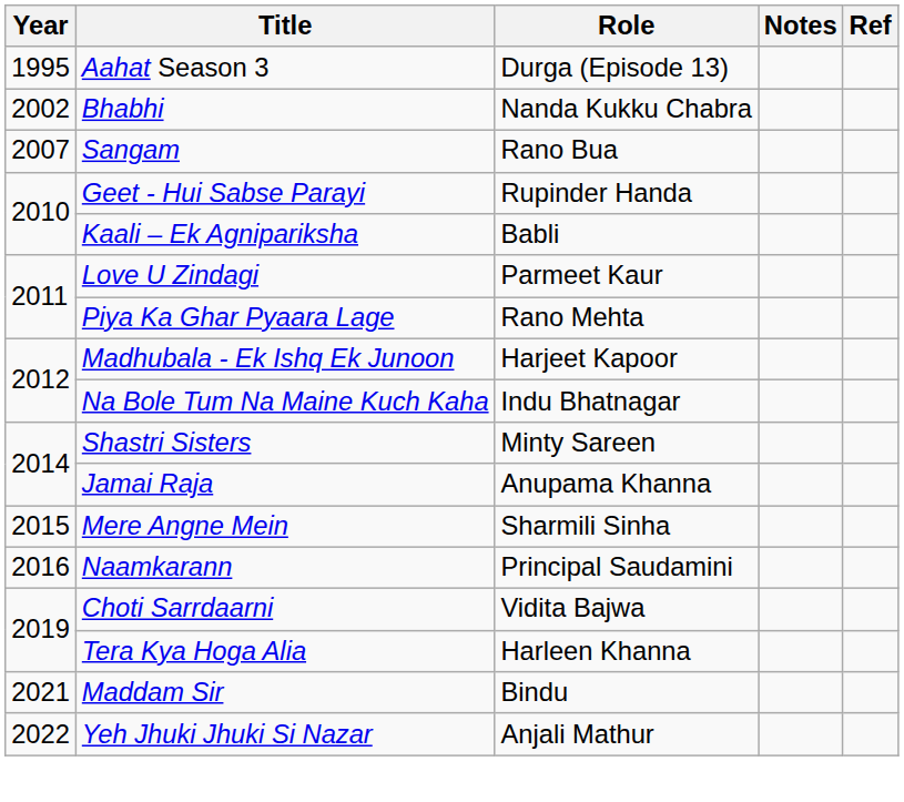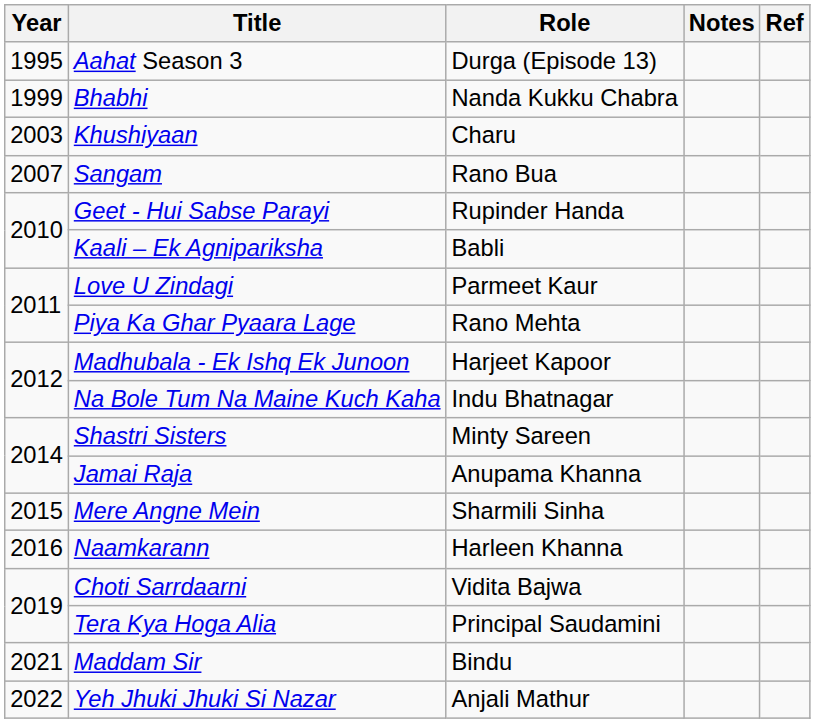 <table class="wikitable sortable">
 <tr>
 <th>Year</th>
 <th>Title</th>
 <th>Role</th>
 <th>Notes</th>
 <th>Ref</th>
 </tr>
 <tr>
 <td>1995</td>
 <td><em><a href='#'>Aahat</a></em> Season 3</td>
 <td>Durga (Episode 13)</td>
 <td></td>
 <td></td>
 </tr>
 <tr>
-<td>2002</td>
+<td>1999</td>
 <td><em><a href='#'>Bhabhi</a></em></td>
 <td>Nanda Kukku Chabra</td>
+<td></td>
+<td></td>
+</tr>
+<tr>
+<td>2003</td>
+<td><em><a href='#'>Khushiyaan</a></em></td>
+<td>Charu</td>
 <td></td>
 <td></td>
 </tr>
 <tr>
 <td>2007</td>
 <td><em><a href='#'>Sangam</a></em></td>
 <td>Rano Bua</td>
 <td></td>
 <td></td>
 </tr>
 <tr>
 <td rowspan="2">2010</td>
 <td><em><a href='#'>Geet - Hui Sabse Parayi</a></em></td>
 <td>Rupinder Handa</td>
 <td></td>
 <td></td>
 </tr>
 <tr>
 <td><em><a href='#'>Kaali – Ek Agnipariksha</a></em></td>
 <td>Babli</td>
 <td></td>
 <td></td>
 </tr>
 <tr>
 <td rowspan="2">2011</td>
 <td><em><a href='#'>Love U Zindagi</a></em></td>
 <td>Parmeet Kaur</td>
 <td></td>
 <td></td>
 </tr>
 <tr>
 <td><em><a href='#'>Piya Ka Ghar Pyaara Lage</a></em></td>
 <td>Rano Mehta</td>
 <td></td>
 <td></td>
 </tr>
 <tr>
 <td rowspan="2">2012</td>
 <td><em><a href='#'>Madhubala - Ek Ishq Ek Junoon</a></em></td>
 <td>Harjeet Kapoor</td>
 <td></td>
 <td></td>
 </tr>
 <tr>
 <td><em><a href='#'>Na Bole Tum Na Maine Kuch Kaha</a></em></td>
 <td>Indu Bhatnagar</td>
 <td></td>
 <td></td>
 </tr>
 <tr>
 <td rowspan="2">2014</td>
 <td><em><a href='#'>Shastri Sisters</a></em></td>
 <td>Minty Sareen</td>
 <td></td>
 <td></td>
 </tr>
 <tr>
 <td><em><a href='#'>Jamai Raja</a></em></td>
 <td>Anupama Khanna</td>
 <td></td>
 <td></td>
 </tr>
 <tr>
 <td>2015</td>
 <td><em><a href='#'>Mere Angne Mein</a></em></td>
 <td>Sharmili Sinha</td>
 <td></td>
 <td></td>
 </tr>
 <tr>
 <td>2016</td>
 <td><em><a href='#'>Naamkarann</a></em></td>
-<td>Principal Saudamini</td>
+<td>Harleen Khanna</td>
 <td></td>
 <td></td>
 </tr>
 <tr>
 <td rowspan="2">2019</td>
 <td><em><a href='#'>Choti Sarrdaarni</a></em></td>
 <td>Vidita Bajwa</td>
 <td></td>
 <td></td>
 </tr>
 <tr>
 <td><em><a href='#'>Tera Kya Hoga Alia</a></em></td>
-<td>Harleen Khanna</td>
+<td>Principal Saudamini</td>
 <td></td>
 <td></td>
 </tr>
 <tr>
 <td>2021</td>
 <td><em><a href='#'>Maddam Sir</a></em></td>
 <td>Bindu</td>
 <td></td>
 <td></td>
 </tr>
 <tr>
 <td>2022</td>
 <td><em><a href='#'>Yeh Jhuki Jhuki Si Nazar</a></em></td>
 <td>Anjali Mathur</td>
 <td></td>
 <td></td>
 </tr>
 </table>
